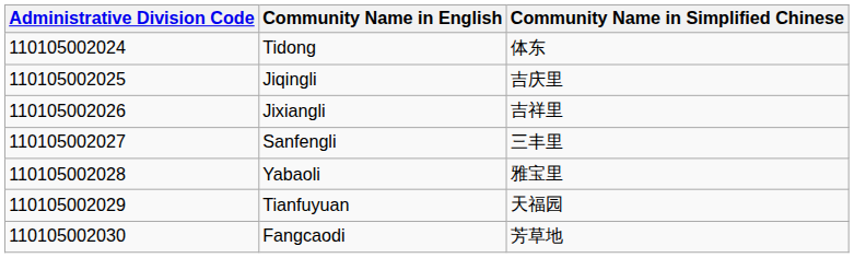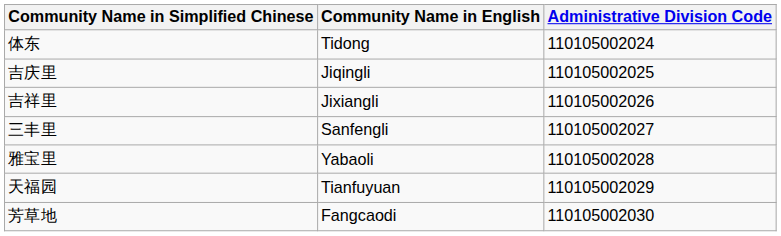 <table class="wikitable sortable">
 <tr>
+<th>Community Name in Simplified Chinese</th>
+<th>Community Name in English</th>
 <th><a href='#'>Administrative Division Code</a></th>
-<th>Community Name in English</th>
-<th>Community Name in Simplified Chinese</th>
 </tr>
 <tr>
+<td>体东</td>
+<td>Tidong</td>
 <td>110105002024</td>
-<td>Tidong</td>
-<td>体东</td>
 </tr>
 <tr>
+<td>吉庆里</td>
+<td>Jiqingli</td>
 <td>110105002025</td>
-<td>Jiqingli</td>
-<td>吉庆里</td>
 </tr>
 <tr>
+<td>吉祥里</td>
+<td>Jixiangli</td>
 <td>110105002026</td>
-<td>Jixiangli</td>
-<td>吉祥里</td>
 </tr>
 <tr>
+<td>三丰里</td>
+<td>Sanfengli</td>
 <td>110105002027</td>
-<td>Sanfengli</td>
-<td>三丰里</td>
 </tr>
 <tr>
+<td>雅宝里</td>
+<td>Yabaoli</td>
 <td>110105002028</td>
-<td>Yabaoli</td>
-<td>雅宝里</td>
 </tr>
 <tr>
+<td>天福园</td>
+<td>Tianfuyuan</td>
 <td>110105002029</td>
-<td>Tianfuyuan</td>
-<td>天福园</td>
 </tr>
 <tr>
+<td>芳草地</td>
+<td>Fangcaodi</td>
 <td>110105002030</td>
-<td>Fangcaodi</td>
-<td>芳草地</td>
 </tr>
 </table>
